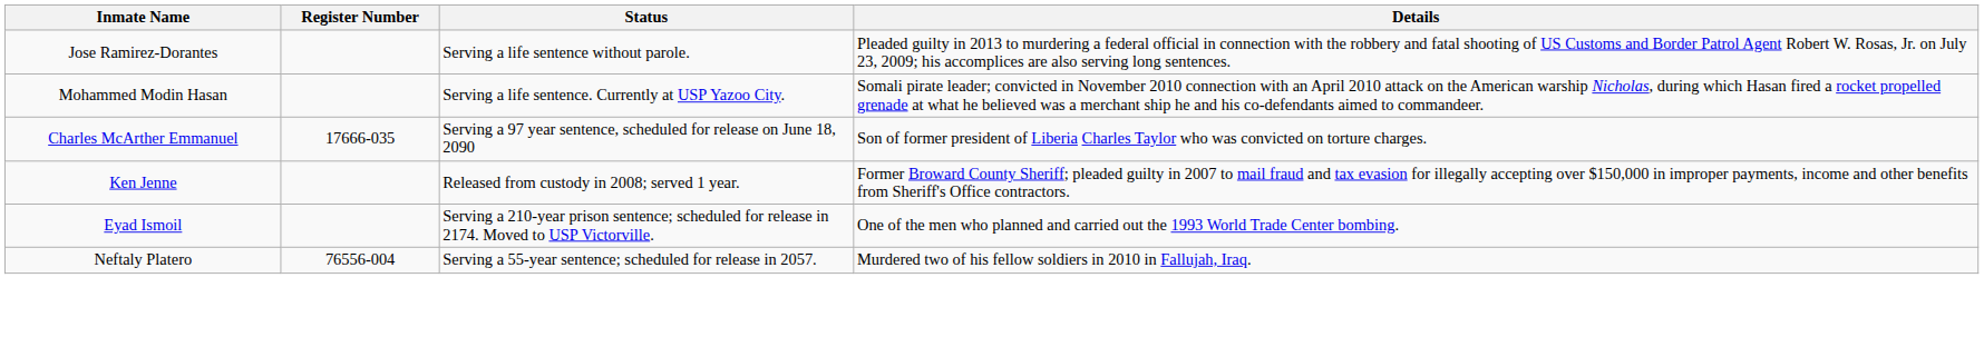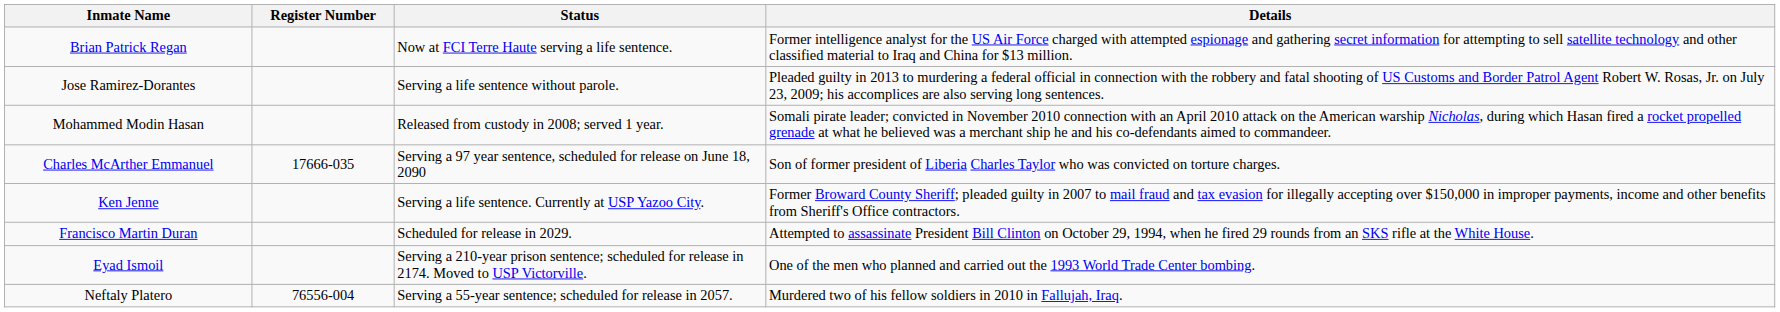 <table class="wikitable sortable">
 <tr>
 <th width=14%>Inmate Name</th>
 <th width=8%>Register Number</th>
 <th width=21%>Status</th>
 <th width=57%>Details</th>
+</tr>
+<tr>
+<td style="text-align:center;"><a href='#'>Brian Patrick Regan</a></td>
+<td style="text-align:center;"></td>
+<td>Now at <a href='#'>FCI Terre Haute</a> serving a life sentence.</td>
+<td>Former intelligence analyst for the <a href='#'>US Air Force</a> charged with attempted <a href='#'>espionage</a> and gathering <a href='#'>secret information</a> for attempting to sell <a href='#'>satellite technology</a> and other classified material to Iraq and China for $13 million.</td>
 </tr>
 <tr>
 <td style="text-align:center;">Jose Ramirez-Dorantes</td>
 <td style="text-align:center;"></td>
 <td>Serving a life sentence without parole.</td>
 <td>Pleaded guilty in 2013 to murdering a federal official in connection with the robbery and fatal shooting of <a href='#'>US Customs and Border Patrol Agent</a> Robert W. Rosas, Jr. on July 23, 2009; his accomplices are also serving long sentences.</td>
 </tr>
 <tr>
 <td style="text-align:center;">Mohammed Modin Hasan</td>
 <td style="text-align:center;"></td>
-<td>Serving a life sentence. Currently at <a href='#'>USP Yazoo City</a>.</td>
+<td>Released from custody in 2008; served 1 year.</td>
 <td>Somali pirate leader; convicted in November 2010 connection with an April 2010 attack on the American warship <a href='#'><em>Nicholas</em></a>, during which Hasan fired a <a href='#'>rocket propelled grenade</a> at what he believed was a merchant ship he and his co-defendants aimed to commandeer.</td>
 </tr>
 <tr>
 <td style="text-align:center;"><a href='#'>Charles McArther Emmanuel</a></td>
 <td style="text-align:center;">17666-035</td>
 <td>Serving a 97 year sentence, scheduled for release on June 18, 2090</td>
 <td>Son of former president of <a href='#'>Liberia</a> <a href='#'>Charles Taylor</a> who was convicted on torture charges.</td>
 </tr>
 <tr>
 <td style="text-align:center;"><a href='#'>Ken Jenne</a></td>
 <td style="text-align:center;"></td>
-<td>Released from custody in 2008; served 1 year.</td>
+<td>Serving a life sentence. Currently at <a href='#'>USP Yazoo City</a>.</td>
 <td>Former <a href='#'>Broward County Sheriff</a>; pleaded guilty in 2007 to <a href='#'>mail fraud</a> and <a href='#'>tax evasion</a> for illegally accepting over $150,000 in improper payments, income and other benefits from Sheriff's Office contractors.</td>
+</tr>
+<tr>
+<td style="text-align:center;"><a href='#'>Francisco Martin Duran</a></td>
+<td style="text-align:center;"></td>
+<td>Scheduled for release in 2029.</td>
+<td>Attempted to <a href='#'>assassinate</a> President <a href='#'>Bill Clinton</a> on October 29, 1994, when he fired 29 rounds from an <a href='#'>SKS</a> rifle  at the <a href='#'>White House</a>.</td>
 </tr>
 <tr>
 <td style="text-align:center;"><a href='#'>Eyad Ismoil</a></td>
 <td style="text-align:center;"></td>
 <td>Serving a 210-year prison sentence; scheduled for release in 2174. Moved to <a href='#'>USP Victorville</a>.</td>
 <td>One of the men who planned and carried out the <a href='#'>1993 World Trade Center bombing</a>.</td>
 </tr>
 <tr>
 <td style="text-align:center;">Neftaly Platero</td>
 <td style="text-align:center;">76556-004</td>
 <td>Serving a 55-year sentence; scheduled for release in 2057.</td>
 <td>Murdered two of his fellow soldiers in 2010 in <a href='#'>Fallujah, Iraq</a>.</td>
 </tr>
 </table>
